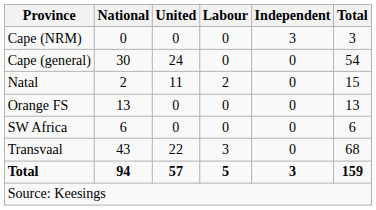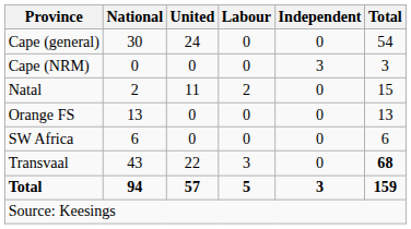 <table class=wikitable style=text-align:center>
 <tr>
 <th>Province</th>
 <th>National</th>
 <th>United</th>
 <th>Labour</th>
 <th>Independent</th>
 <th>Total</th>
 </tr>
 <tr>
+<td align=left>Cape (general)</td>
+<td>30</td>
+<td>24</td>
+<td>0</td>
+<td>0</td>
+<td>54</td>
+</tr>
+<tr>
 <td align=left>Cape (NRM)</td>
 <td>0</td>
 <td>0</td>
 <td>0</td>
 <td>3</td>
 <td>3</td>
-</tr>
-<tr>
-<td align=left>Cape (general)</td>
-<td>30</td>
-<td>24</td>
-<td>0</td>
-<td>0</td>
-<td>54</td>
 </tr>
 <tr>
 <td align=left>Natal</td>
 <td>2</td>
 <td>11</td>
 <td>2</td>
 <td>0</td>
 <td>15</td>
 </tr>
 <tr>
 <td align=left>Orange FS</td>
 <td>13</td>
 <td>0</td>
 <td>0</td>
 <td>0</td>
 <td>13</td>
 </tr>
 <tr>
 <td align=left>SW Africa</td>
 <td>6</td>
 <td>0</td>
 <td>0</td>
 <td>0</td>
 <td>6</td>
 </tr>
 <tr>
 <td align=left>Transvaal</td>
 <td>43</td>
 <td>22</td>
 <td>3</td>
 <td>0</td>
-<td>68</td>
+<td><strong>68</strong></td>
 </tr>
 <tr>
 <td align=left><strong>Total</strong></td>
 <td><strong>94</strong></td>
 <td><strong>57</strong></td>
 <td><strong>5</strong></td>
 <td><strong>3</strong></td>
 <td><strong>159</strong></td>
 </tr>
 <tr>
 <td align=left colspan=6>Source: Keesings</td>
 </tr>
 </table>
